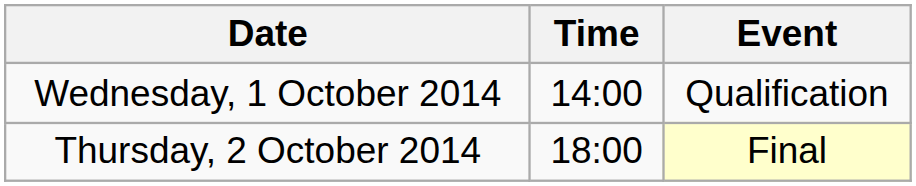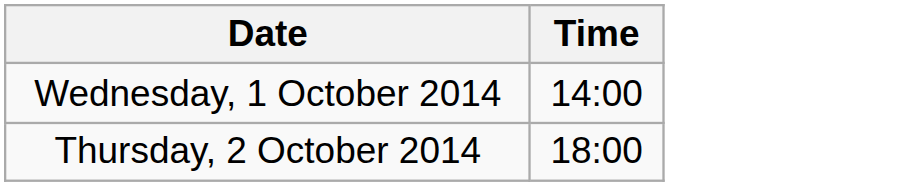 <table class = "wikitable" style="text-align:center;">
 <tr>
 <th width=220>Date</th>
 <th width=50>Time</th>
-<th width=100>Event</th>
 </tr>
 <tr>
 <td>Wednesday, 1 October 2014</td>
 <td>14:00</td>
-<td>Qualification</td>
 </tr>
 <tr>
 <td>Thursday, 2 October 2014</td>
 <td>18:00</td>
-<td bgcolor=ffffcc>Final</td>
 </tr>
 </table>
